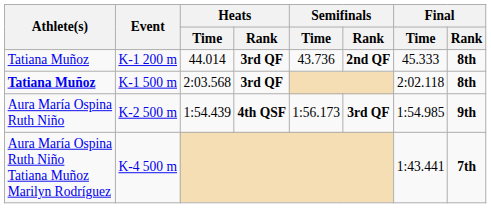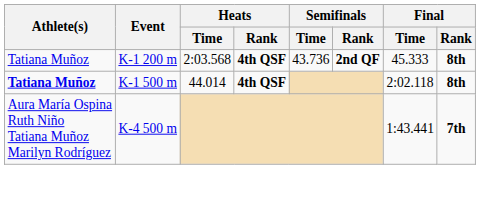 <table class="wikitable" border="1" style="font-size:90%">
 <tr>
 <th rowspan=2>Athlete(s)</th>
 <th rowspan=2>Event</th>
 <th colspan=2>Heats</th>
 <th colspan=2>Semifinals</th>
 <th colspan=2>Final</th>
 </tr>
 <tr>
 <th>Time</th>
 <th>Rank</th>
 <th>Time</th>
 <th>Rank</th>
 <th>Time</th>
 <th>Rank</th>
 </tr>
 <tr>
 <td><a href='#'>Tatiana Muñoz</a></td>
 <td><a href='#'>K-1 200 m</a></td>
-<td align=center>44.014</td>
-<td align=center><strong>3rd QF</strong></td>
+<td align=center>2:03.568</td>
+<td align=center><strong>4th QSF</strong></td>
 <td align=center>43.736</td>
 <td align=center><strong>2nd QF</strong></td>
 <td align=center>45.333</td>
 <td align=center><strong>8th</strong></td>
 </tr>
 <tr>
 <td><strong><a href='#'>Tatiana Muñoz</a></strong></td>
 <td><a href='#'>K-1 500 m</a></td>
-<td align=center>2:03.568</td>
-<td align=center><strong>3rd QF</strong></td>
+<td align=center>44.014</td>
+<td align=center><strong>4th QSF</strong></td>
 <td bgcolor=wheat colspan="2"></td>
 <td align=center>2:02.118</td>
 <td align=center><strong>8th</strong></td>
-</tr>
-<tr>
-<td><a href='#'>Aura María Ospina</a><br><a href='#'>Ruth Niño</a></td>
-<td><a href='#'>K-2 500 m</a></td>
-<td align=center>1:54.439</td>
-<td align=center><strong>4th QSF</strong></td>
-<td align=center>1:56.173</td>
-<td align=center><strong>3rd QF</strong></td>
-<td align=center>1:54.985</td>
-<td align=center><strong>9th</strong></td>
 </tr>
 <tr>
 <td><a href='#'>Aura María Ospina</a><br><a href='#'>Ruth Niño</a><br><a href='#'>Tatiana Muñoz</a><br><a href='#'>Marilyn Rodríguez</a></td>
 <td><a href='#'>K-4 500 m</a></td>
 <td bgcolor=wheat colspan="4"></td>
 <td align=center>1:43.441</td>
 <td align=center><strong>7th</strong></td>
 </tr>
 </table>
